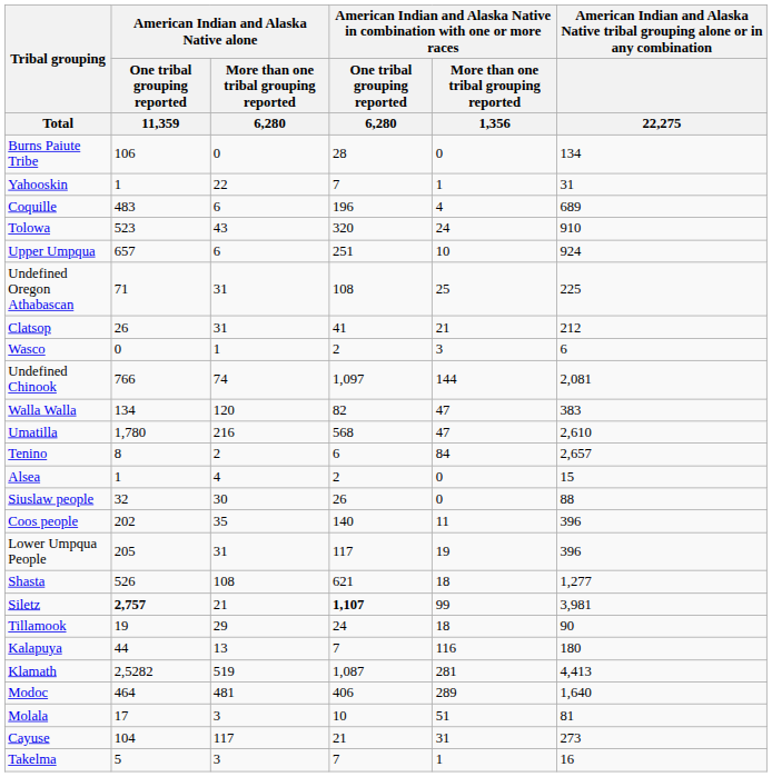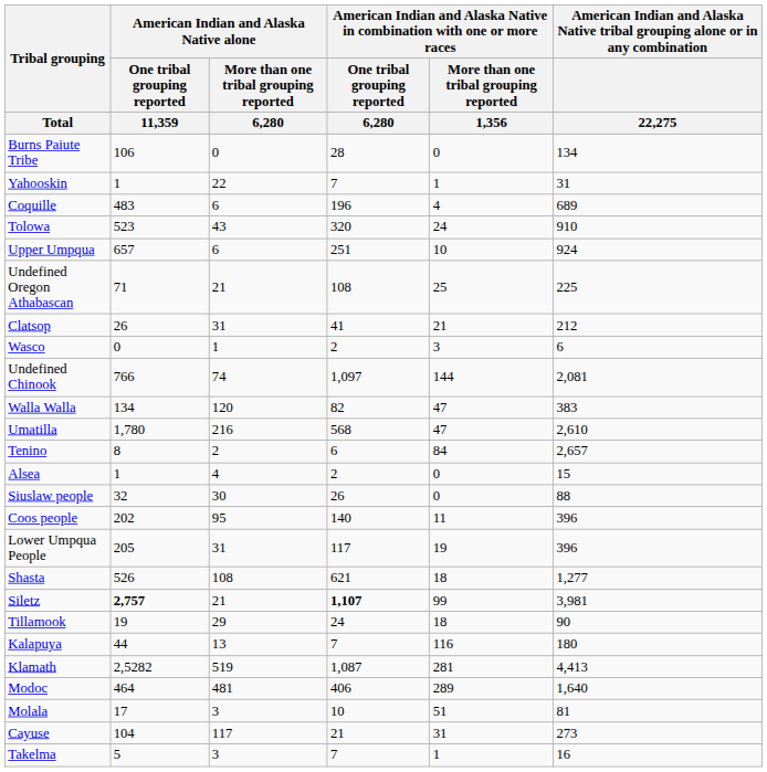 <table class="wikitable sortable">
 <tr>
 <th rowspan=2>Tribal grouping</th>
 <th colspan=2>American Indian and Alaska Native alone</th>
 <th colspan=2>American Indian and Alaska Native in combination with one or more races</th>
 <th>American Indian and Alaska Native tribal grouping alone or in any combination</th>
 </tr>
 <tr>
 <th>One tribal grouping reported</th>
 <th>More than one tribal grouping reported</th>
 <th>One tribal grouping reported</th>
 <th>More than one tribal grouping reported</th>
 <th></th>
 </tr>
 <tr>
 <th>Total</th>
 <th>11,359</th>
 <th>6,280</th>
 <th>6,280</th>
 <th>1,356</th>
 <th>22,275</th>
 </tr>
 <tr>
 <td><a href='#'>Burns Paiute Tribe</a></td>
 <td>106</td>
 <td>0</td>
 <td>28</td>
 <td>0</td>
 <td>134</td>
 </tr>
 <tr>
 <td><a href='#'>Yahooskin</a></td>
 <td>1</td>
 <td>22</td>
 <td>7</td>
 <td>1</td>
 <td>31</td>
 </tr>
 <tr>
 <td><a href='#'>Coquille</a></td>
 <td>483</td>
 <td>6</td>
 <td>196</td>
 <td>4</td>
 <td>689</td>
 </tr>
 <tr>
 <td><a href='#'>Tolowa</a></td>
 <td>523</td>
 <td>43</td>
 <td>320</td>
 <td>24</td>
 <td>910</td>
 </tr>
 <tr>
 <td><a href='#'>Upper Umpqua</a></td>
 <td>657</td>
 <td>6</td>
 <td>251</td>
 <td>10</td>
 <td>924</td>
 </tr>
 <tr>
 <td>Undefined Oregon <a href='#'>Athabascan</a></td>
 <td>71</td>
-<td>31</td>
+<td>21</td>
 <td>108</td>
 <td>25</td>
 <td>225</td>
 </tr>
 <tr>
 <td><a href='#'>Clatsop</a></td>
 <td>26</td>
 <td>31</td>
 <td>41</td>
 <td>21</td>
 <td>212</td>
 </tr>
 <tr>
 <td><a href='#'>Wasco</a></td>
 <td>0</td>
 <td>1</td>
 <td>2</td>
 <td>3</td>
 <td>6</td>
 </tr>
 <tr>
 <td>Undefined <a href='#'>Chinook</a></td>
 <td>766</td>
 <td>74</td>
 <td>1,097</td>
 <td>144</td>
 <td>2,081</td>
 </tr>
 <tr>
 <td><a href='#'>Walla Walla</a></td>
 <td>134</td>
 <td>120</td>
 <td>82</td>
 <td>47</td>
 <td>383</td>
 </tr>
 <tr>
 <td><a href='#'>Umatilla</a></td>
 <td>1,780</td>
 <td>216</td>
 <td>568</td>
 <td>47</td>
 <td>2,610</td>
 </tr>
 <tr>
 <td><a href='#'>Tenino</a></td>
 <td>8</td>
 <td>2</td>
 <td>6</td>
 <td>84</td>
 <td>2,657</td>
 </tr>
 <tr>
 <td><a href='#'>Alsea</a></td>
 <td>1</td>
 <td>4</td>
 <td>2</td>
 <td>0</td>
 <td>15</td>
 </tr>
 <tr>
 <td><a href='#'>Siuslaw people</a></td>
 <td>32</td>
 <td>30</td>
 <td>26</td>
 <td>0</td>
 <td>88</td>
 </tr>
 <tr>
 <td><a href='#'>Coos people</a></td>
 <td>202</td>
-<td>35</td>
+<td>95</td>
 <td>140</td>
 <td>11</td>
 <td>396</td>
 </tr>
 <tr>
 <td>Lower Umpqua People</td>
 <td>205</td>
 <td>31</td>
 <td>117</td>
 <td>19</td>
 <td>396</td>
 </tr>
 <tr>
 <td><a href='#'>Shasta</a></td>
 <td>526</td>
 <td>108</td>
 <td>621</td>
 <td>18</td>
 <td>1,277</td>
 </tr>
 <tr>
 <td><a href='#'>Siletz</a></td>
 <td><strong>2,757</strong></td>
 <td>21</td>
 <td><strong>1,107</strong></td>
 <td>99</td>
 <td>3,981</td>
 </tr>
 <tr>
 <td><a href='#'>Tillamook</a></td>
 <td>19</td>
 <td>29</td>
 <td>24</td>
 <td>18</td>
 <td>90</td>
 </tr>
 <tr>
 <td><a href='#'>Kalapuya</a></td>
 <td>44</td>
 <td>13</td>
 <td>7</td>
 <td>116</td>
 <td>180</td>
 </tr>
 <tr>
 <td><a href='#'>Klamath</a></td>
 <td>2,5282</td>
 <td>519</td>
 <td>1,087</td>
 <td>281</td>
 <td>4,413</td>
 </tr>
 <tr>
 <td><a href='#'>Modoc</a></td>
 <td>464</td>
 <td>481</td>
 <td>406</td>
 <td>289</td>
 <td>1,640</td>
 </tr>
 <tr>
 <td><a href='#'>Molala</a></td>
 <td>17</td>
 <td>3</td>
 <td>10</td>
 <td>51</td>
 <td>81</td>
 </tr>
 <tr>
 <td><a href='#'>Cayuse</a></td>
 <td>104</td>
 <td>117</td>
 <td>21</td>
 <td>31</td>
 <td>273</td>
 </tr>
 <tr>
 <td><a href='#'>Takelma</a></td>
 <td>5</td>
 <td>3</td>
 <td>7</td>
 <td>1</td>
 <td>16</td>
 </tr>
 </table>
